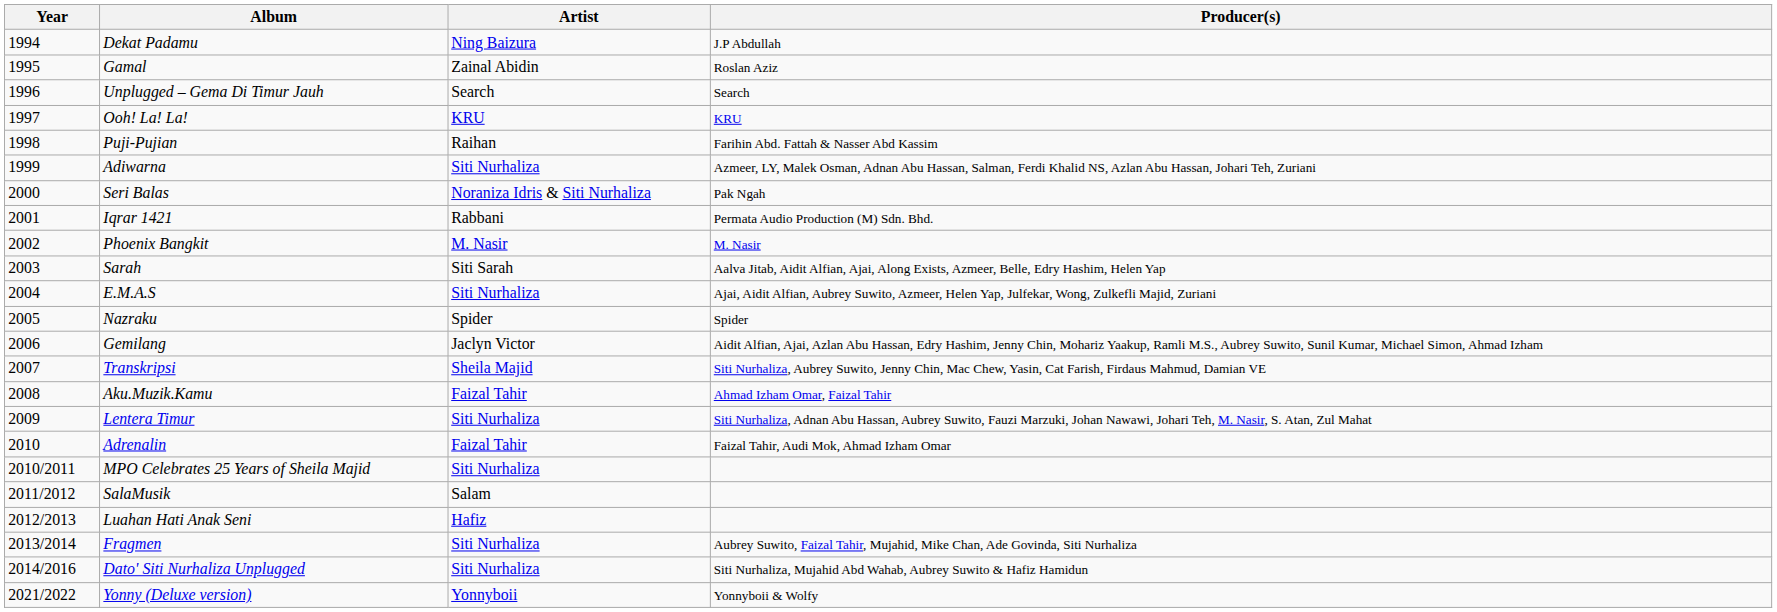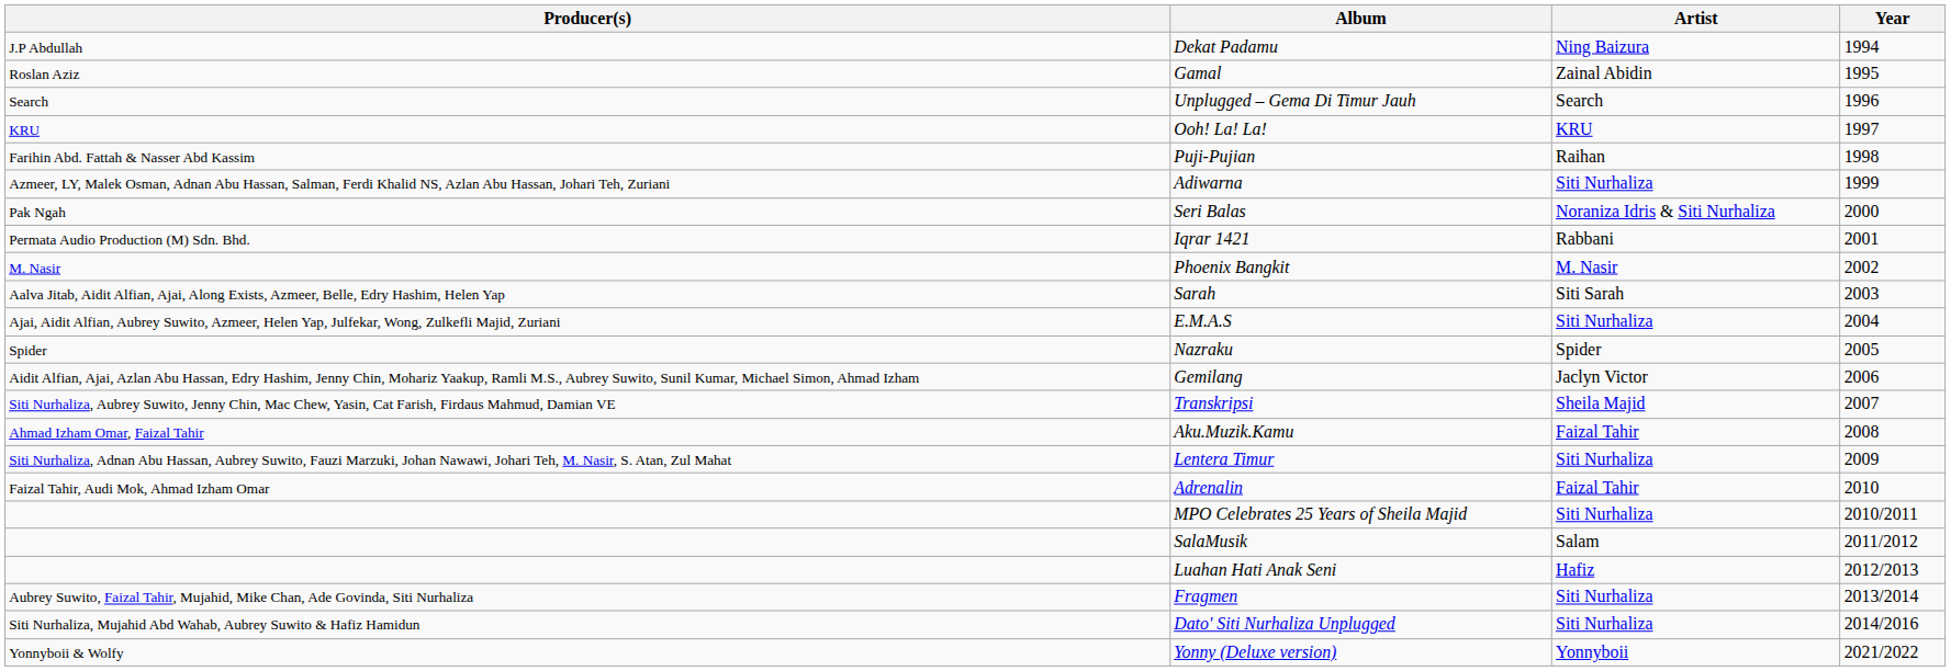 <table class="wikitable" width="90%">
 <tr>
-<th align="left">Year</th>
+<th align="left">Producer(s)</th>
 <th align="left">Album</th>
 <th align="left">Artist</th>
-<th align="left">Producer(s)</th>
+<th align="left">Year</th>
 </tr>
 <tr>
-<td>1994</td>
+<td><small>J.P Abdullah</small></td>
 <td><em>Dekat Padamu</em></td>
 <td><a href='#'>Ning Baizura</a></td>
-<td><small>J.P Abdullah</small></td>
+<td>1994</td>
 </tr>
 <tr>
-<td>1995</td>
+<td><small>Roslan Aziz</small></td>
 <td><em>Gamal</em></td>
 <td>Zainal Abidin</td>
-<td><small>Roslan Aziz</small></td>
+<td>1995</td>
 </tr>
 <tr>
-<td>1996</td>
+<td><small>Search</small></td>
 <td><em>Unplugged – Gema Di Timur Jauh</em></td>
 <td>Search</td>
-<td><small>Search</small></td>
+<td>1996</td>
 </tr>
 <tr>
-<td>1997</td>
+<td><small><a href='#'>KRU</a></small></td>
 <td><em>Ooh! La! La!</em></td>
 <td><a href='#'>KRU</a></td>
-<td><small><a href='#'>KRU</a></small></td>
+<td>1997</td>
 </tr>
 <tr>
-<td>1998</td>
+<td><small>Farihin Abd. Fattah & Nasser Abd Kassim</small></td>
 <td><em>Puji-Pujian</em></td>
 <td>Raihan</td>
-<td><small>Farihin Abd. Fattah & Nasser Abd Kassim</small></td>
+<td>1998</td>
 </tr>
 <tr>
-<td>1999</td>
+<td><small>Azmeer, LY, Malek Osman, Adnan Abu Hassan, Salman, Ferdi Khalid NS, Azlan Abu Hassan, Johari Teh, Zuriani</small></td>
 <td><em>Adiwarna</em></td>
 <td><a href='#'>Siti Nurhaliza</a></td>
-<td><small>Azmeer, LY, Malek Osman, Adnan Abu Hassan, Salman, Ferdi Khalid NS, Azlan Abu Hassan, Johari Teh, Zuriani</small></td>
+<td>1999</td>
 </tr>
 <tr>
-<td>2000</td>
+<td><small>Pak Ngah</small></td>
 <td><em>Seri Balas</em></td>
 <td><a href='#'>Noraniza Idris</a> & <a href='#'>Siti Nurhaliza</a></td>
-<td><small>Pak Ngah</small></td>
+<td>2000</td>
 </tr>
 <tr>
-<td>2001</td>
+<td><small>Permata Audio Production (M) Sdn. Bhd.</small></td>
 <td><em>Iqrar 1421</em></td>
 <td>Rabbani</td>
-<td><small>Permata Audio Production (M) Sdn. Bhd.</small></td>
+<td>2001</td>
 </tr>
 <tr>
-<td>2002</td>
+<td><small><a href='#'>M. Nasir</a></small></td>
 <td><em>Phoenix Bangkit</em></td>
 <td><a href='#'>M. Nasir</a></td>
-<td><small><a href='#'>M. Nasir</a></small></td>
+<td>2002</td>
 </tr>
 <tr>
-<td>2003</td>
+<td><small>Aalva Jitab, Aidit Alfian, Ajai, Along Exists, Azmeer, Belle, Edry Hashim, Helen Yap</small></td>
 <td><em>Sarah</em></td>
 <td>Siti Sarah</td>
-<td><small>Aalva Jitab, Aidit Alfian, Ajai, Along Exists, Azmeer, Belle, Edry Hashim, Helen Yap</small></td>
+<td>2003</td>
 </tr>
 <tr>
-<td>2004</td>
+<td><small>Ajai, Aidit Alfian, Aubrey Suwito, Azmeer, Helen Yap, Julfekar, Wong, Zulkefli Majid, Zuriani</small></td>
 <td><em>E.M.A.S</em></td>
 <td><a href='#'>Siti Nurhaliza</a></td>
-<td><small>Ajai, Aidit Alfian, Aubrey Suwito, Azmeer, Helen Yap, Julfekar, Wong, Zulkefli Majid, Zuriani</small></td>
+<td>2004</td>
 </tr>
 <tr>
-<td>2005</td>
+<td><small>Spider</small></td>
 <td><em>Nazraku</em></td>
 <td>Spider</td>
-<td><small>Spider</small></td>
+<td>2005</td>
 </tr>
 <tr>
-<td>2006</td>
+<td><small>Aidit Alfian, Ajai, Azlan Abu Hassan, Edry Hashim, Jenny Chin, Mohariz Yaakup, Ramli M.S., Aubrey Suwito, Sunil Kumar, Michael Simon, Ahmad Izham</small></td>
 <td><em>Gemilang</em></td>
 <td>Jaclyn Victor</td>
-<td><small>Aidit Alfian, Ajai, Azlan Abu Hassan, Edry Hashim, Jenny Chin, Mohariz Yaakup, Ramli M.S., Aubrey Suwito, Sunil Kumar, Michael Simon, Ahmad Izham</small></td>
+<td>2006</td>
 </tr>
 <tr>
-<td>2007</td>
+<td><small><a href='#'>Siti Nurhaliza</a>, Aubrey Suwito, Jenny Chin, Mac Chew, Yasin, Cat Farish, Firdaus Mahmud, Damian VE</small></td>
 <td><em><a href='#'>Transkripsi</a></em></td>
 <td><a href='#'>Sheila Majid</a></td>
-<td><small><a href='#'>Siti Nurhaliza</a>, Aubrey Suwito, Jenny Chin, Mac Chew, Yasin, Cat Farish, Firdaus Mahmud, Damian VE</small></td>
+<td>2007</td>
 </tr>
 <tr>
-<td>2008</td>
+<td><small><a href='#'>Ahmad Izham Omar</a>, <a href='#'>Faizal Tahir</a></small></td>
 <td><em>Aku.Muzik.Kamu</em></td>
 <td><a href='#'>Faizal Tahir</a></td>
-<td><small><a href='#'>Ahmad Izham Omar</a>, <a href='#'>Faizal Tahir</a></small></td>
+<td>2008</td>
 </tr>
 <tr>
-<td>2009</td>
+<td><small><a href='#'>Siti Nurhaliza</a>, Adnan Abu Hassan, Aubrey Suwito, Fauzi Marzuki, Johan Nawawi, Johari Teh, <a href='#'>M. Nasir</a>, S. Atan, Zul Mahat</small></td>
 <td><em><a href='#'>Lentera Timur</a></em></td>
 <td><a href='#'>Siti Nurhaliza</a></td>
-<td><small><a href='#'>Siti Nurhaliza</a>, Adnan Abu Hassan, Aubrey Suwito, Fauzi Marzuki, Johan Nawawi, Johari Teh, <a href='#'>M. Nasir</a>, S. Atan, Zul Mahat</small></td>
+<td>2009</td>
 </tr>
 <tr>
-<td>2010</td>
+<td><small>Faizal Tahir, Audi Mok, Ahmad Izham Omar</small></td>
 <td><em><a href='#'>Adrenalin</a></em></td>
 <td><a href='#'>Faizal Tahir</a></td>
-<td><small>Faizal Tahir, Audi Mok, Ahmad Izham Omar</small></td>
+<td>2010</td>
 </tr>
 <tr>
-<td>2010/2011</td>
+<td><small></small></td>
 <td><em>MPO Celebrates 25 Years of Sheila Majid</em></td>
 <td><a href='#'>Siti Nurhaliza</a></td>
-<td><small></small></td>
+<td>2010/2011</td>
 </tr>
 <tr>
-<td>2011/2012</td>
+<td><small></small></td>
 <td><em>SalaMusik</em></td>
 <td>Salam</td>
-<td><small></small></td>
+<td>2011/2012</td>
 </tr>
 <tr>
-<td>2012/2013</td>
+<td><small></small></td>
 <td><em>Luahan Hati Anak Seni</em></td>
 <td><a href='#'>Hafiz</a></td>
-<td><small></small></td>
+<td>2012/2013</td>
 </tr>
 <tr>
-<td>2013/2014</td>
+<td><small>Aubrey Suwito, <a href='#'>Faizal Tahir</a>, Mujahid, Mike Chan, Ade Govinda, Siti Nurhaliza</small></td>
 <td><em><a href='#'>Fragmen</a></em></td>
 <td><a href='#'>Siti Nurhaliza</a></td>
-<td><small>Aubrey Suwito, <a href='#'>Faizal Tahir</a>, Mujahid, Mike Chan, Ade Govinda, Siti Nurhaliza</small></td>
+<td>2013/2014</td>
 </tr>
 <tr>
-<td>2014/2016</td>
+<td><small>Siti Nurhaliza, Mujahid Abd Wahab, Aubrey Suwito & Hafiz Hamidun</small></td>
 <td><em><a href='#'>Dato' Siti Nurhaliza Unplugged</a></em></td>
 <td><a href='#'>Siti Nurhaliza</a></td>
-<td><small>Siti Nurhaliza, Mujahid Abd Wahab, Aubrey Suwito & Hafiz Hamidun</small></td>
+<td>2014/2016</td>
 </tr>
 <tr>
-<td>2021/2022</td>
+<td><small>Yonnyboii & Wolfy</small></td>
 <td><em><a href='#'>Yonny (Deluxe version)</a></em></td>
 <td><a href='#'>Yonnyboii</a></td>
-<td><small>Yonnyboii & Wolfy</small></td>
+<td>2021/2022</td>
 </tr>
 </table>
